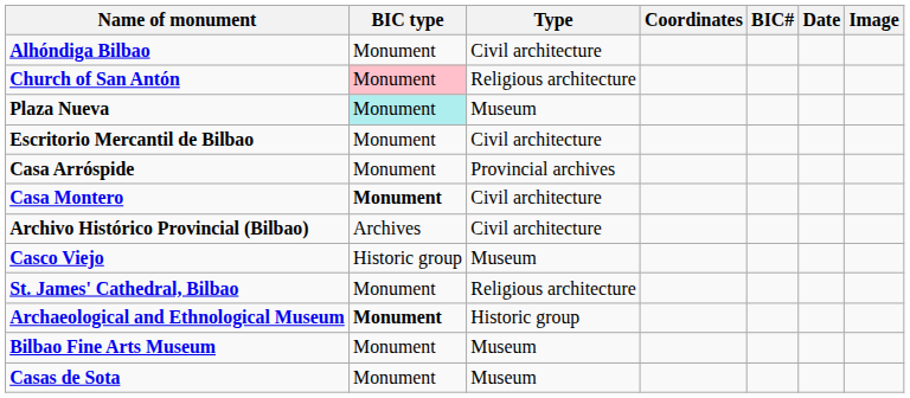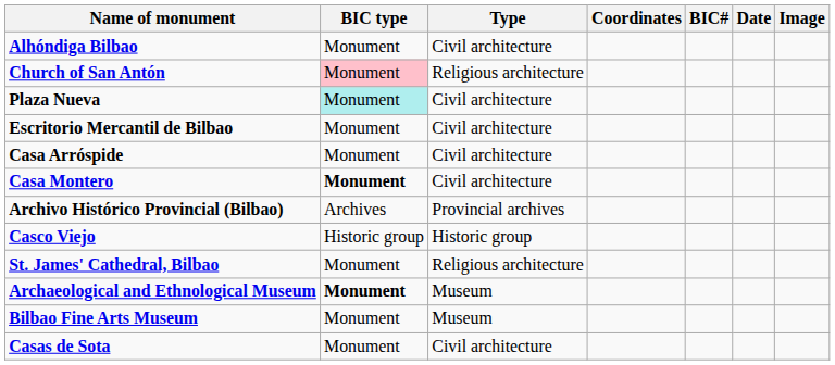 <table class="wikitable">
 <tr>
 <th>Name of monument</th>
 <th>BIC type</th>
 <th>Type</th>
 <th>Coordinates</th>
 <th>BIC#</th>
 <th>Date</th>
 <th>Image</th>
 </tr>
 <tr>
 <td><strong><a href='#'>Alhóndiga Bilbao</a></strong></td>
 <td>Monument</td>
 <td>Civil architecture</td>
 <td></td>
 <td></td>
 <td></td>
 <td></td>
 </tr>
 <tr>
 <td><strong><a href='#'>Church of San Antón</a></strong></td>
 <td style="background: pink;">Monument</td>
 <td>Religious architecture</td>
 <td></td>
 <td></td>
 <td></td>
 <td></td>
 </tr>
 <tr>
 <td><strong>Plaza Nueva</strong></td>
 <td style="background: paleturquoise;">Monument</td>
-<td>Museum</td>
+<td>Civil architecture</td>
 <td></td>
 <td></td>
 <td></td>
 <td></td>
 </tr>
 <tr>
 <td><strong>Escritorio Mercantil de Bilbao</strong></td>
 <td>Monument</td>
 <td>Civil architecture</td>
 <td></td>
 <td></td>
 <td></td>
 <td></td>
 </tr>
 <tr>
 <td><strong>Casa Arróspide</strong></td>
 <td>Monument</td>
-<td>Provincial archives</td>
+<td>Civil architecture</td>
 <td></td>
 <td></td>
 <td></td>
 <td></td>
 </tr>
 <tr>
 <td><strong><a href='#'>Casa Montero</a></strong></td>
 <td><strong>Monument</strong></td>
 <td>Civil architecture</td>
 <td></td>
 <td></td>
 <td></td>
 <td></td>
 </tr>
 <tr>
 <td><strong>Archivo Histórico Provincial (Bilbao)</strong></td>
 <td>Archives</td>
-<td>Civil architecture</td>
+<td>Provincial archives</td>
 <td></td>
 <td></td>
 <td></td>
 <td></td>
 </tr>
 <tr>
 <td><strong><a href='#'>Casco Viejo</a></strong></td>
 <td>Historic group</td>
-<td>Museum</td>
+<td>Historic group</td>
 <td></td>
 <td></td>
 <td></td>
 <td></td>
 </tr>
 <tr>
 <td><strong><a href='#'>St. James' Cathedral, Bilbao</a></strong></td>
 <td>Monument</td>
 <td>Religious architecture</td>
 <td></td>
 <td></td>
 <td></td>
 <td></td>
 </tr>
 <tr>
 <td><strong><a href='#'>Archaeological and Ethnological Museum</a></strong></td>
 <td><strong>Monument</strong></td>
-<td>Historic group</td>
+<td>Museum</td>
 <td></td>
 <td></td>
 <td></td>
 <td></td>
 </tr>
 <tr>
 <td><strong><a href='#'>Bilbao Fine Arts Museum</a></strong></td>
 <td>Monument</td>
 <td>Museum</td>
 <td></td>
 <td></td>
 <td></td>
 <td></td>
 </tr>
 <tr>
 <td><strong><a href='#'>Casas de Sota</a></strong></td>
 <td>Monument</td>
-<td>Museum</td>
+<td>Civil architecture</td>
 <td></td>
 <td></td>
 <td></td>
 <td></td>
 </tr>
 </table>
